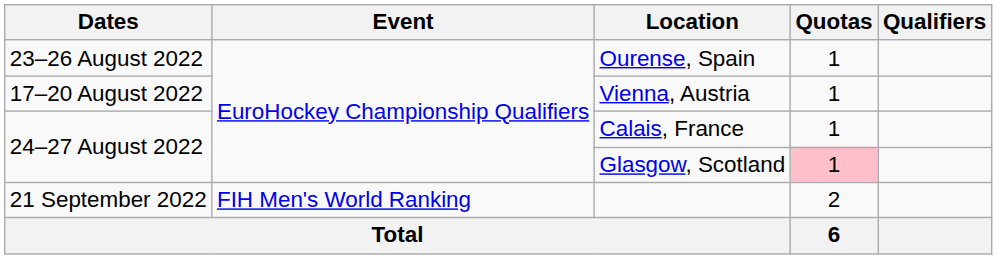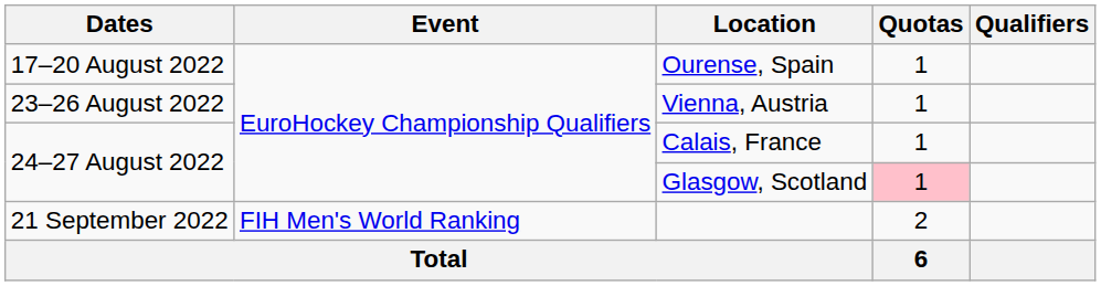 <table class=wikitable>
 <tr>
 <th>Dates</th>
 <th>Event</th>
 <th>Location</th>
 <th>Quotas</th>
 <th>Qualifiers</th>
 </tr>
 <tr>
-<td>23–26 August 2022</td>
+<td>17–20 August 2022</td>
 <td rowspan=4><a href='#'>EuroHockey Championship Qualifiers</a></td>
 <td><a href='#'>Ourense</a>, Spain</td>
 <td align=center>1</td>
 <td></td>
 </tr>
 <tr>
-<td>17–20 August 2022</td>
+<td>23–26 August 2022</td>
 <td><a href='#'>Vienna</a>, Austria</td>
 <td align=center>1</td>
 <td></td>
 </tr>
 <tr>
 <td rowspan=2>24–27 August 2022</td>
 <td><a href='#'>Calais</a>, France</td>
 <td align=center>1</td>
 <td></td>
 </tr>
 <tr>
 <td><a href='#'>Glasgow</a>, Scotland</td>
 <td align=center style="background: pink;">1</td>
 <td></td>
 </tr>
 <tr>
 <td>21 September 2022</td>
 <td><a href='#'>FIH Men's World Ranking</a></td>
 <td></td>
 <td align=center>2</td>
 <td><br></td>
 </tr>
 <tr>
 <th colspan=3>Total</th>
 <th>6</th>
 <th></th>
 </tr>
 </table>
